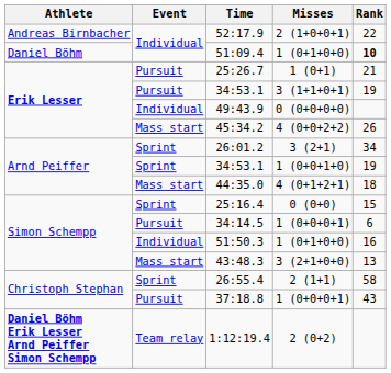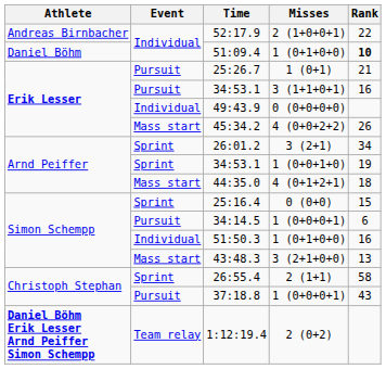 <table class="wikitable" style="font-size:90%">
 <tr>
 <th>Athlete</th>
 <th>Event</th>
 <th>Time</th>
 <th>Misses</th>
 <th>Rank</th>
 </tr>
 <tr align=center>
 <td align=left><a href='#'>Andreas Birnbacher</a></td>
 <td align=left rowspan=2><a href='#'>Individual</a></td>
 <td>52:17.9</td>
 <td>2 (1+0+0+1)</td>
 <td>22</td>
 </tr>
 <tr align=center>
 <td align=left><a href='#'>Daniel Böhm</a></td>
 <td>51:09.4</td>
 <td>1 (0+1+0+0)</td>
 <td><strong>10</strong></td>
 </tr>
 <tr align=center>
 <td align=left rowspan=4><strong><a href='#'>Erik Lesser</a></strong></td>
 <td align=left><a href='#'>Pursuit</a></td>
 <td>25:26.7</td>
 <td>1 (0+1)</td>
 <td>21</td>
 </tr>
 <tr align=center>
 <td align=left><a href='#'>Pursuit</a></td>
 <td>34:53.1</td>
 <td>3 (1+1+0+1)</td>
-<td>19</td>
+<td>16</td>
 </tr>
 <tr align=center>
 <td align=left><a href='#'>Individual</a></td>
 <td>49:43.9</td>
 <td>0 (0+0+0+0)</td>
 <td></td>
 </tr>
 <tr align=center>
 <td align=left><a href='#'>Mass start</a></td>
 <td>45:34.2</td>
 <td>4 (0+0+2+2)</td>
 <td>26</td>
 </tr>
 <tr align=center>
 <td align=left rowspan=3><a href='#'>Arnd Peiffer</a></td>
 <td align=left><a href='#'>Sprint</a></td>
 <td>26:01.2</td>
 <td>3 (2+1)</td>
 <td>34</td>
 </tr>
 <tr align=center>
 <td align=left><a href='#'>Sprint</a></td>
 <td>34:53.1</td>
 <td>1 (0+0+1+0)</td>
 <td>19</td>
 </tr>
 <tr align=center>
 <td align=left><a href='#'>Mass start</a></td>
 <td>44:35.0</td>
 <td>4 (0+1+2+1)</td>
 <td>18</td>
 </tr>
 <tr align=center>
 <td align=left rowspan=4><a href='#'>Simon Schempp</a></td>
 <td align=left><a href='#'>Sprint</a></td>
 <td>25:16.4</td>
 <td>0 (0+0)</td>
 <td>15</td>
 </tr>
 <tr align=center>
 <td align=left><a href='#'>Pursuit</a></td>
 <td>34:14.5</td>
 <td>1 (0+0+0+1)</td>
 <td>6</td>
 </tr>
 <tr align=center>
 <td align=left><a href='#'>Individual</a></td>
 <td>51:50.3</td>
 <td>1 (0+1+0+0)</td>
 <td>16</td>
 </tr>
 <tr align=center>
 <td align=left><a href='#'>Mass start</a></td>
 <td>43:48.3</td>
 <td>3 (2+1+0+0)</td>
 <td>13</td>
 </tr>
 <tr align=center>
 <td align=left rowspan=2><a href='#'>Christoph Stephan</a></td>
 <td align=left><a href='#'>Sprint</a></td>
 <td>26:55.4</td>
 <td>2 (1+1)</td>
 <td>58</td>
 </tr>
 <tr align=center>
 <td align=left><a href='#'>Pursuit</a></td>
 <td>37:18.8</td>
 <td>1 (0+0+0+1)</td>
 <td>43</td>
 </tr>
 <tr align=center>
 <td align=left><strong><a href='#'>Daniel Böhm</a><br><a href='#'>Erik Lesser</a><br><a href='#'>Arnd Peiffer</a><br><a href='#'>Simon Schempp</a></strong></td>
 <td align=left><a href='#'>Team relay</a></td>
 <td>1:12:19.4</td>
 <td>2 (0+2)</td>
 <td></td>
 </tr>
 </table>
